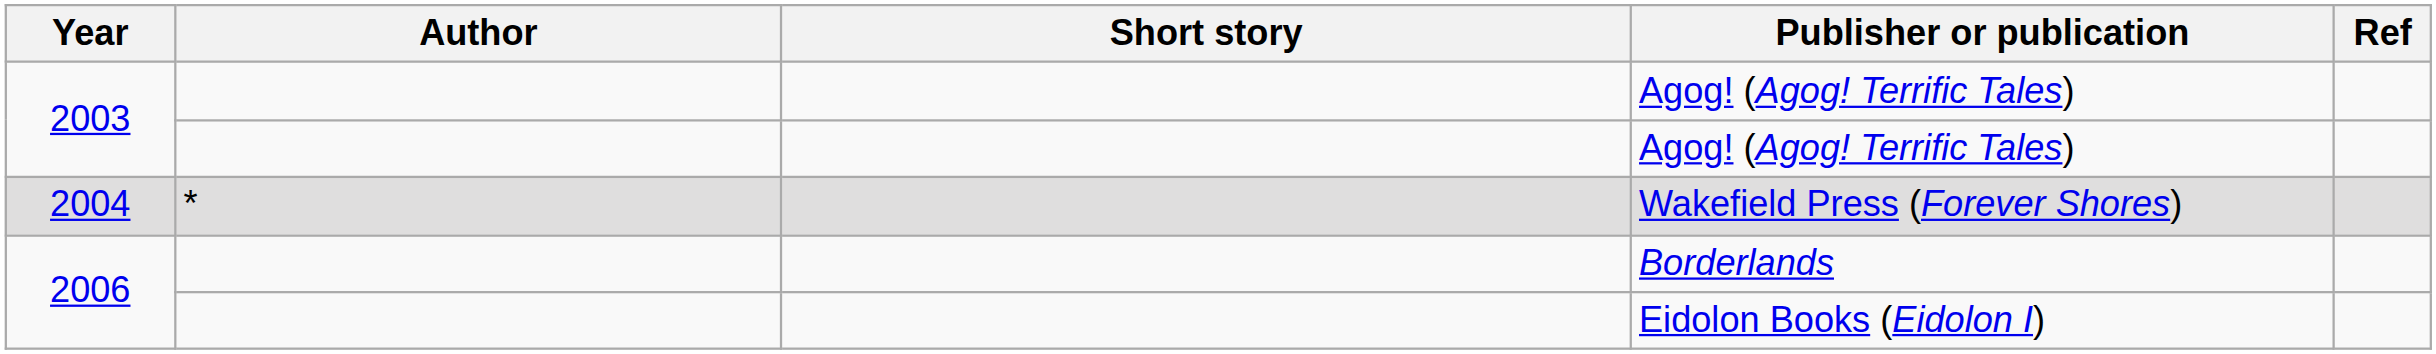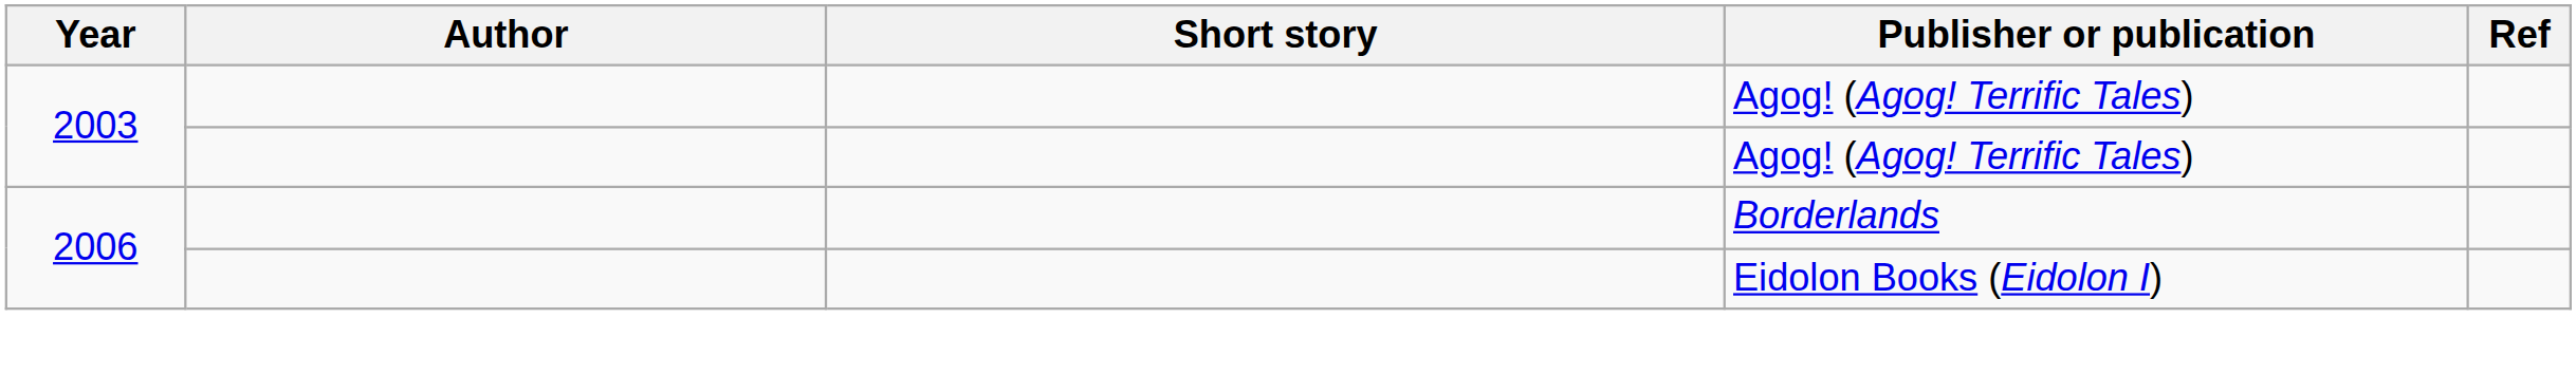 <table class="sortable wikitable" width="85%" cellpadding="5" style="margin: 1em auto 1em auto">
 <tr>
 <th width="7%">Year</th>
 <th width="25%">Author</th>
 <th width="35%">Short story</th>
 <th width="29%">Publisher or publication</th>
 <th width="4%" class="unsortable">Ref</th>
 </tr>
 <tr>
 <td rowspan="2" align="center"><a href='#'>2003</a></td>
 <td></td>
 <td></td>
 <td><a href='#'>Agog!</a> (<em><a href='#'>Agog! Terrific Tales</a></em>)</td>
 <td></td>
 </tr>
 <tr>
 <td></td>
 <td></td>
 <td><a href='#'>Agog!</a> (<em><a href='#'>Agog! Terrific Tales</a></em>)</td>
 <td></td>
 </tr>
-<tr style="background:#dfdede;">
-<td align="center"><a href='#'>2004</a></td>
-<td>*</td>
-<td></td>
-<td><a href='#'>Wakefield Press</a> (<em><a href='#'>Forever Shores</a></em>)</td>
-<td></td>
-</tr>
 <tr>
 <td rowspan="2" align="center"><a href='#'>2006</a></td>
 <td></td>
 <td></td>
 <td><em><a href='#'>Borderlands</a></em></td>
 <td></td>
 </tr>
 <tr>
 <td></td>
 <td></td>
 <td><a href='#'>Eidolon Books</a> (<em><a href='#'>Eidolon I</a></em>)</td>
 <td></td>
 </tr>
 </table>
